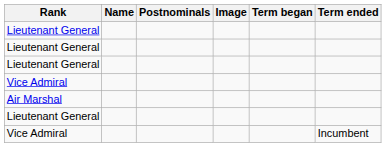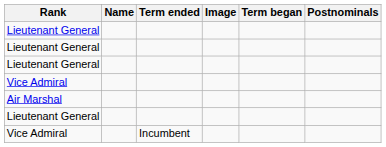 <table class="wikitable sortable">
 <tr>
 <th>Rank</th>
 <th>Name</th>
-<th>Postnominals</th>
+<th>Term ended</th>
 <th>Image</th>
 <th>Term began</th>
-<th>Term ended</th>
+<th>Postnominals</th>
 </tr>
 <tr>
 <td><a href='#'>Lieutenant General</a></td>
 <td></td>
 <td></td>
 <td></td>
 <td></td>
 <td></td>
 </tr>
 <tr>
 <td>Lieutenant General</td>
 <td></td>
 <td></td>
 <td></td>
 <td></td>
 <td></td>
 </tr>
 <tr>
 <td>Lieutenant General</td>
 <td></td>
 <td></td>
 <td></td>
 <td></td>
 <td></td>
 </tr>
 <tr>
 <td><a href='#'>Vice Admiral</a></td>
 <td></td>
 <td></td>
 <td></td>
 <td></td>
 <td></td>
 </tr>
 <tr>
 <td><a href='#'>Air Marshal</a></td>
 <td></td>
 <td></td>
 <td></td>
 <td></td>
 <td></td>
 </tr>
 <tr>
 <td>Lieutenant General</td>
 <td></td>
 <td></td>
 <td></td>
 <td></td>
 <td></td>
 </tr>
 <tr>
 <td>Vice Admiral</td>
 <td></td>
+<td>Incumbent</td>
 <td></td>
 <td></td>
 <td></td>
-<td>Incumbent</td>
 </tr>
 </table>
